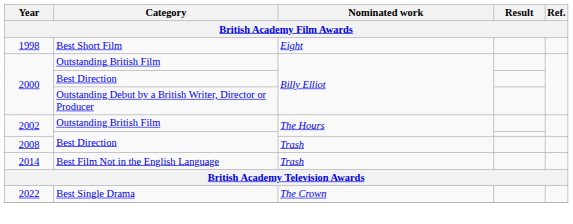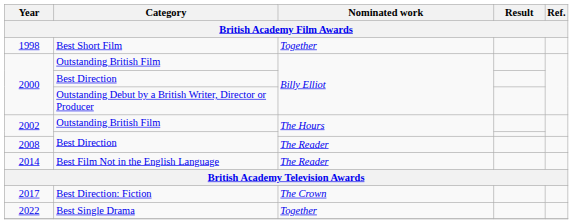 <table class=wikitable>
 <tr>
 <th scope="col" style="width:5em;">Year</th>
 <th scope="col" style="width:26em;">Category</th>
 <th scope="col" style="width:25em;">Nominated work</th>
 <th scope="col" style="width:5em;">Result</th>
 <th>Ref.</th>
 </tr>
 <tr>
 <th colspan=5><a href='#'>British Academy Film Awards</a></th>
 </tr>
 <tr>
 <td style="text-align:center;"><a href='#'>1998</a></td>
 <td><a href='#'>Best Short Film</a></td>
-<td><em><a href='#'>Eight</a></em></td>
+<td><em><a href='#'>Together</a></em></td>
 <td></td>
 <td></td>
 </tr>
 <tr>
 <td style="text-align:center;", rowspan=3><a href='#'>2000</a></td>
 <td><a href='#'>Outstanding British Film</a></td>
 <td rowspan=3><em><a href='#'>Billy Elliot</a></em></td>
 <td></td>
 <td rowspan=3></td>
 </tr>
 <tr>
 <td><a href='#'>Best Direction</a></td>
 <td></td>
 </tr>
 <tr>
 <td><a href='#'>Outstanding Debut by a British Writer, Director or Producer</a></td>
 <td></td>
 </tr>
 <tr>
 <td style="text-align:center;", rowspan=2><a href='#'>2002</a></td>
 <td><a href='#'>Outstanding British Film</a></td>
 <td rowspan=2><em><a href='#'>The Hours</a></em></td>
 <td></td>
 <td rowspan=2></td>
 </tr>
 <tr>
 <td rowspan=2><a href='#'>Best Direction</a></td>
 <td></td>
 </tr>
 <tr>
 <td style="text-align:center;"><a href='#'>2008</a></td>
-<td><em><a href='#'>Trash</a></em></td>
+<td><em><a href='#'>The Reader</a></em></td>
 <td></td>
 <td></td>
 </tr>
 <tr>
 <td style="text-align:center;"><a href='#'>2014</a></td>
 <td><a href='#'>Best Film Not in the English Language</a></td>
-<td><em><a href='#'>Trash</a></em></td>
+<td><em><a href='#'>The Reader</a></em></td>
 <td></td>
 <td></td>
 </tr>
 <tr>
 <th colspan=5><a href='#'>British Academy Television Awards</a></th>
 </tr>
 <tr>
+<td style="text-align:center;"><a href='#'>2017</a></td>
+<td><a href='#'>Best Direction: Fiction</a></td>
+<td><em><a href='#'>The Crown</a></em></td>
+<td></td>
+<td></td>
+</tr>
+<tr>
 <td style="text-align:center;"><a href='#'>2022</a></td>
 <td><a href='#'>Best Single Drama</a></td>
-<td><em><a href='#'>The Crown</a></em></td>
+<td><em><a href='#'>Together</a></em></td>
 <td></td>
 <td></td>
 </tr>
 <tr>
 </tr>
 </table>
